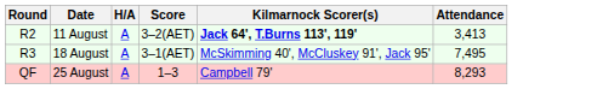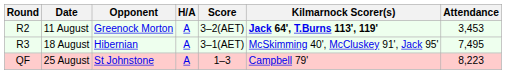 <table class="wikitable" style="text-align:center">
 <tr>
 <th>Round</th>
 <th>Date</th>
+<th>Opponent</th>
 <th>H/A</th>
 <th>Score</th>
 <th>Kilmarnock Scorer(s)</th>
 <th>Attendance</th>
 </tr>
 <tr bgcolor=#EEFFEE>
 <td>R2</td>
 <td align=left>11 August</td>
+<td align=left><a href='#'>Greenock Morton</a></td>
 <td><a href='#'>A</a></td>
 <td>3–2(AET)</td>
 <td align=left><strong><a href='#'>Jack</a> 64', <a href='#'>T.Burns</a> 113', 119'</strong></td>
-<td>3,413</td>
+<td>3,453</td>
 </tr>
 <tr bgcolor=#EEFFEE>
 <td>R3</td>
 <td align=left>18 August</td>
+<td align=left><a href='#'>Hibernian</a></td>
 <td><a href='#'>A</a></td>
 <td>3–1(AET)</td>
 <td align=left><a href='#'>McSkimming</a> 40', <a href='#'>McCluskey</a> 91', <a href='#'>Jack</a> 95'</td>
 <td>7,495</td>
 </tr>
 <tr bgcolor=#FFCCCC>
 <td>QF</td>
 <td align=left>25 August</td>
+<td align=left><a href='#'>St Johnstone</a></td>
 <td><a href='#'>A</a></td>
 <td>1–3</td>
 <td align=left><a href='#'>Campbell</a> 79'</td>
-<td>8,293</td>
+<td>8,223</td>
 </tr>
 </table>
